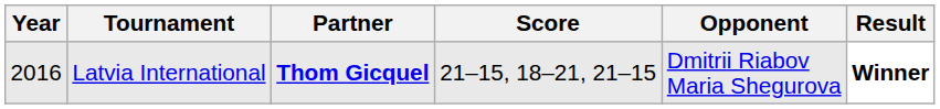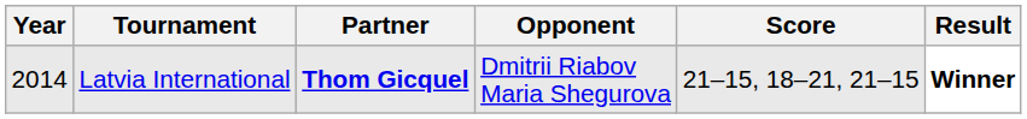 <table class="sortable wikitable" style="font-size: 90%;">
 <tr>
 <th>Year</th>
 <th>Tournament</th>
 <th>Partner</th>
+<th>Opponent</th>
 <th>Score</th>
-<th>Opponent</th>
 <th>Result</th>
 </tr>
 <tr style="background:#E9E9E9">
-<td align="center">2016</td>
+<td align="center">2014</td>
 <td align="left"><a href='#'>Latvia International</a></td>
 <td align="left"><strong> <a href='#'>Thom Gicquel</a></strong></td>
+<td align="left"> <a href='#'>Dmitrii Riabov</a><br> <a href='#'>Maria Shegurova</a></td>
 <td align="left">21–15, 18–21, 21–15</td>
-<td align="left"> <a href='#'>Dmitrii Riabov</a><br> <a href='#'>Maria Shegurova</a></td>
 <td style="text-align:left; background:white"> <strong>Winner</strong></td>
 </tr>
 </table>
